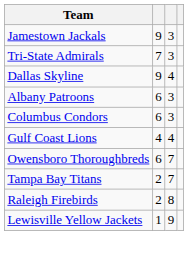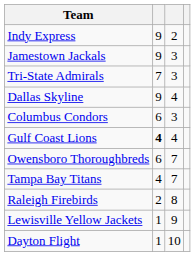 <table class="wikitable" style="text-align:center">
 <tr>
 <th>Team</th>
 <th></th>
 <th></th>
 <th></th>
+</tr>
+<tr>
+<td align=left><a href='#'>Indy Express</a></td>
+<td>9</td>
+<td>2</td>
+<td></td>
 </tr>
 <tr>
 <td align=left><a href='#'>Jamestown Jackals</a></td>
 <td>9</td>
 <td>3</td>
 <td></td>
 </tr>
 <tr>
 <td align=left><a href='#'>Tri-State Admirals</a></td>
 <td>7</td>
 <td>3</td>
 <td></td>
 </tr>
 <tr>
 <td align=left><a href='#'>Dallas Skyline</a></td>
 <td>9</td>
 <td>4</td>
 <td></td>
 </tr>
 <tr>
-<td align=left><a href='#'>Albany Patroons</a></td>
-<td>6</td>
-<td>3</td>
-<td></td>
-</tr>
-<tr>
 <td align=left><a href='#'>Columbus Condors</a></td>
 <td>6</td>
 <td>3</td>
 <td></td>
 </tr>
 <tr>
 <td align=left><a href='#'>Gulf Coast Lions</a></td>
-<td>4</td>
+<td><strong>4</strong></td>
 <td>4</td>
 <td></td>
 </tr>
 <tr>
 <td align=left><a href='#'>Owensboro Thoroughbreds</a></td>
 <td>6</td>
 <td>7</td>
 <td></td>
 </tr>
 <tr>
 <td align=left><a href='#'>Tampa Bay Titans</a></td>
-<td>2</td>
+<td>4</td>
 <td>7</td>
 <td></td>
 </tr>
 <tr>
 <td align=left><a href='#'>Raleigh Firebirds</a></td>
 <td>2</td>
 <td>8</td>
 <td></td>
 </tr>
 <tr>
 <td align=left><a href='#'>Lewisville Yellow Jackets</a></td>
 <td>1</td>
 <td>9</td>
 <td></td>
 </tr>
+<tr>
+<td align=left><a href='#'>Dayton Flight</a></td>
+<td>1</td>
+<td>10</td>
+<td></td>
+</tr>
 </table>
